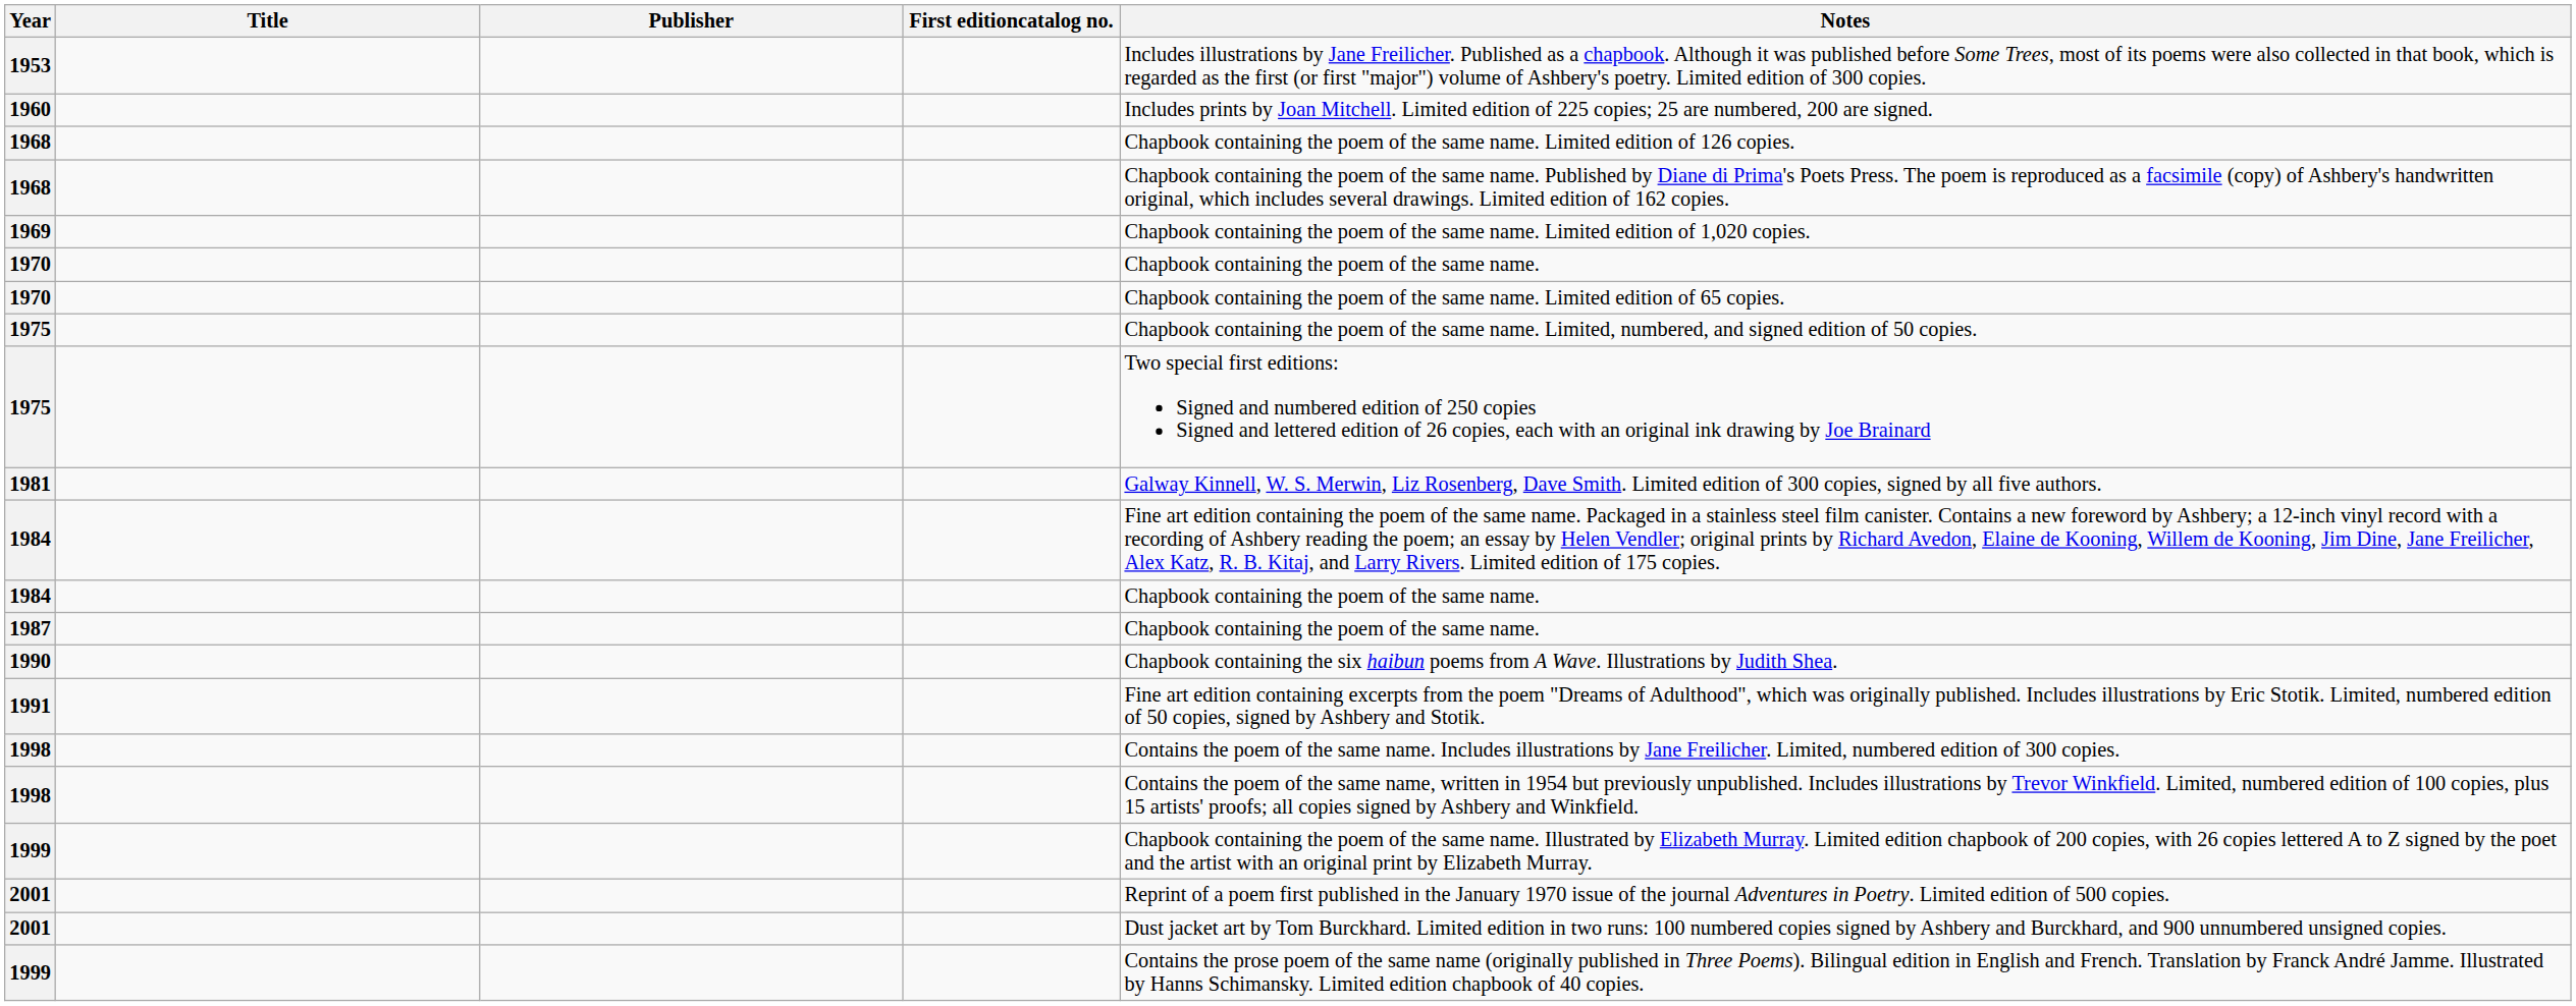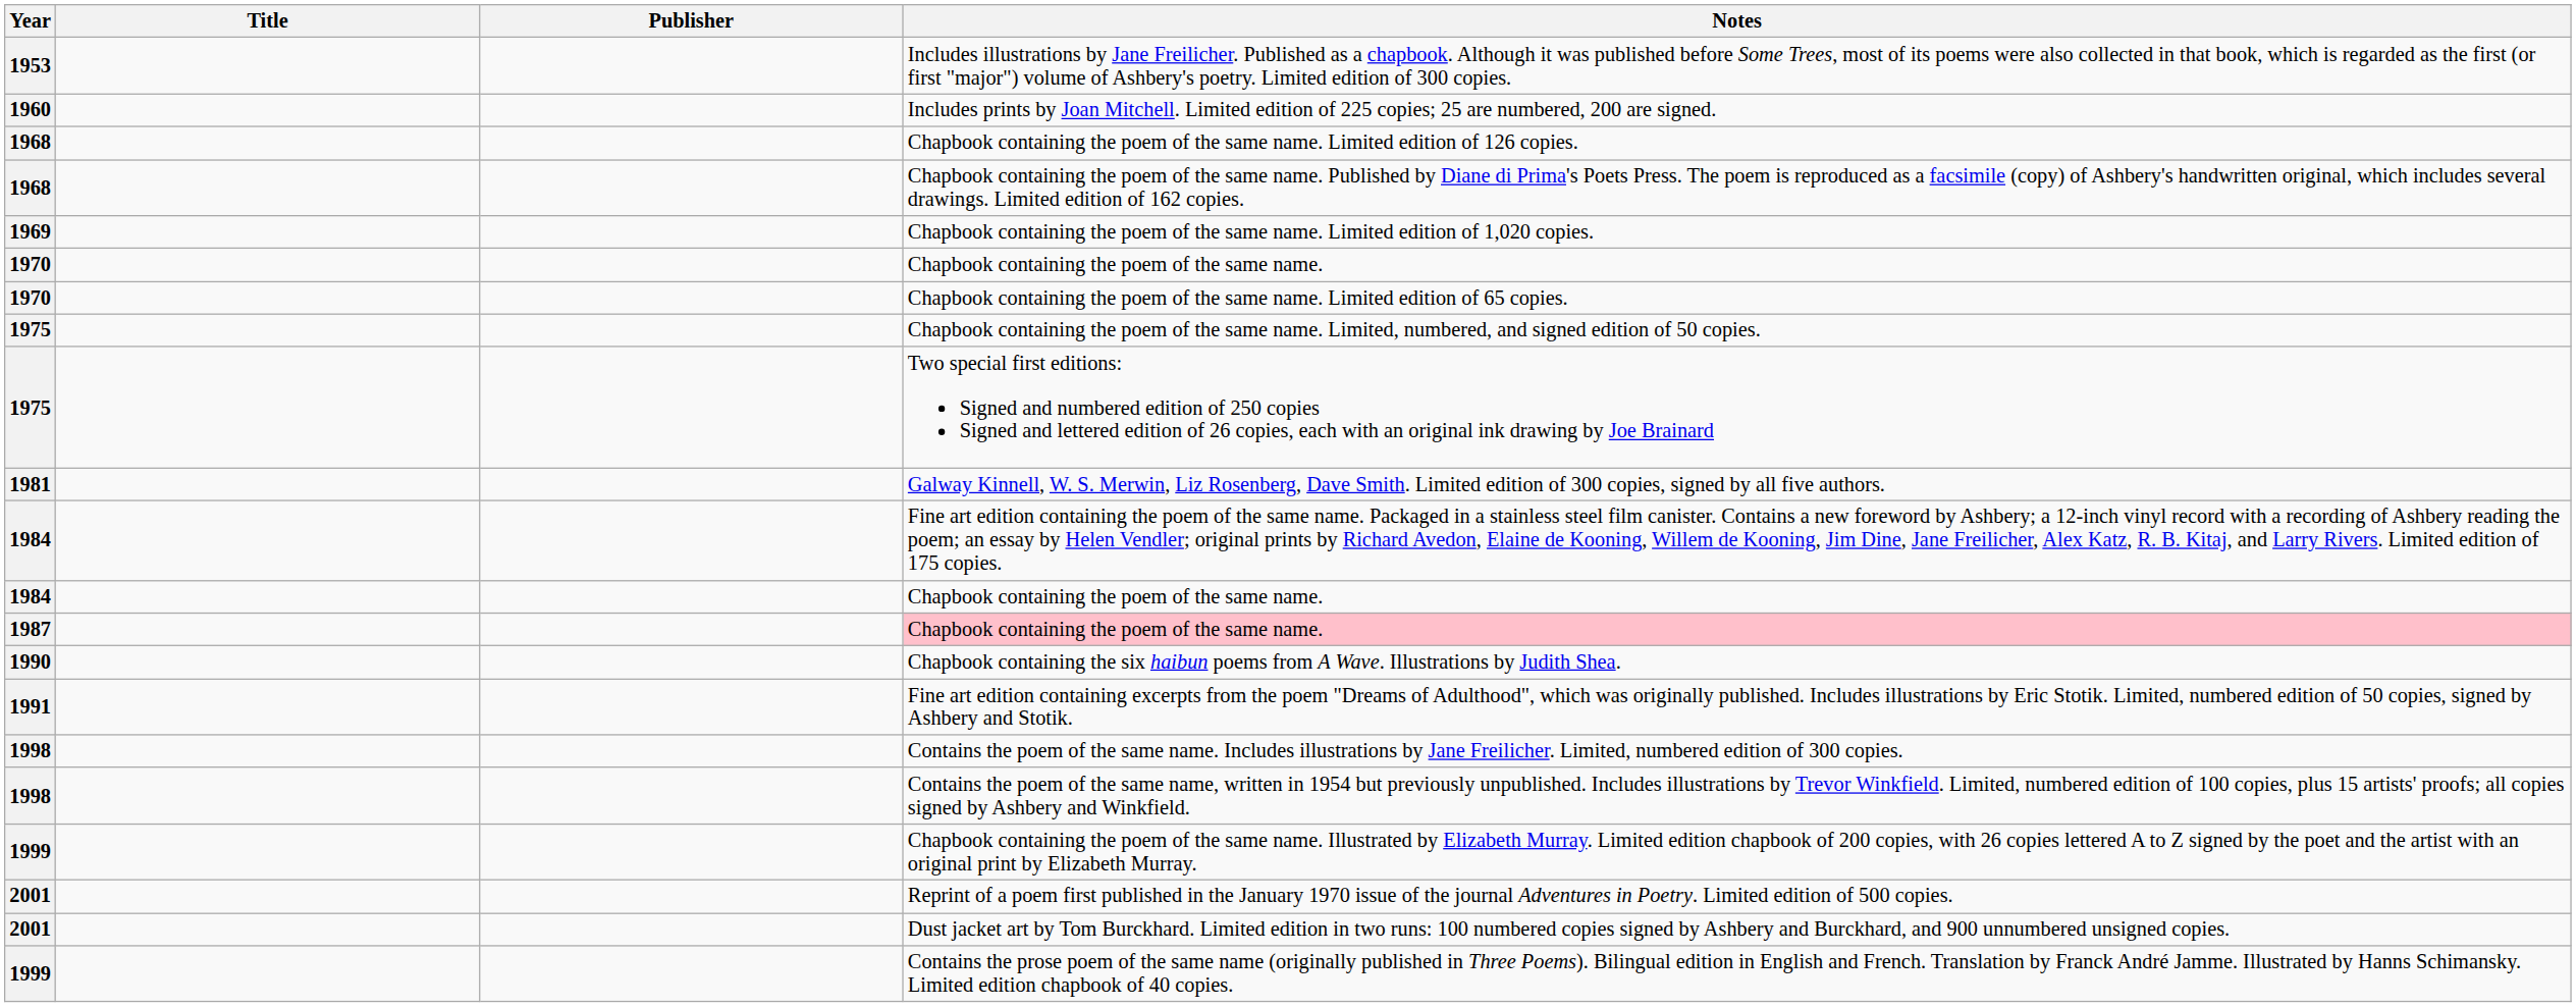 <table class="sortable wikitable" width="100%">
 <tr>
 <th style="width: 2em">Year</th>
 <th style="width: 20em">Title</th>
 <th style="width: 20em">Publisher</th>
-<th style="width: 10em">First editioncatalog no.</th>
 <th class="unsortable">Notes</th>
 </tr>
 <tr>
 <th scope="row" style="text-align: center;">1953</th>
 <td></td>
 <td></td>
-<td style="text-align: center"></td>
 <td>Includes illustrations by <a href='#'>Jane Freilicher</a>. Published as a <a href='#'>chapbook</a>. Although it was published before <em>Some Trees</em>, most of its poems were also collected in that book, which is regarded as the first (or first "major") volume of Ashbery's poetry. Limited edition of 300 copies.</td>
 </tr>
 <tr>
 <th scope="row" style="text-align: center;">1960</th>
 <td></td>
 <td></td>
-<td style="text-align: center"></td>
 <td>Includes prints by <a href='#'>Joan Mitchell</a>. Limited edition of 225 copies; 25 are numbered, 200 are signed.</td>
 </tr>
 <tr>
 <th scope="row" style="text-align: center;">1968</th>
-<td></td>
 <td></td>
 <td></td>
 <td>Chapbook containing the poem of the same name. Limited edition of 126 copies.</td>
 </tr>
 <tr>
 <th scope="row" style="text-align: center;">1968</th>
 <td></td>
 <td></td>
-<td></td>
 <td>Chapbook containing the poem of the same name. Published by <a href='#'>Diane di Prima</a>'s Poets Press. The poem is reproduced as a <a href='#'>facsimile</a> (copy) of Ashbery's handwritten original, which includes several drawings. Limited edition of 162 copies.</td>
 </tr>
 <tr>
 <th scope="row" style="text-align: center;">1969</th>
-<td></td>
 <td></td>
 <td></td>
 <td>Chapbook containing the poem of the same name. Limited edition of 1,020 copies.</td>
 </tr>
 <tr>
 <th scope="row" style="text-align: center;">1970</th>
 <td></td>
 <td></td>
-<td></td>
 <td>Chapbook containing the poem of the same name.</td>
 </tr>
 <tr>
 <th scope="row" style="text-align: center;">1970</th>
-<td></td>
 <td></td>
 <td></td>
 <td>Chapbook containing the poem of the same name. Limited edition of 65 copies.</td>
 </tr>
 <tr>
 <th scope="row" style="text-align: center;">1975</th>
 <td></td>
 <td></td>
-<td></td>
 <td>Chapbook containing the poem of the same name. Limited, numbered, and signed edition of 50 copies.</td>
 </tr>
 <tr>
 <th scope="row" style="text-align: center;">1975</th>
 <td></td>
 <td></td>
-<td style="text-align: center"></td>
 <td>Two special first editions:<br><ul><li>Signed and numbered edition of 250 copies</li><li>Signed and lettered edition of 26 copies, each with an original ink drawing by <a href='#'>Joe Brainard</a></li></ul></td>
 </tr>
 <tr>
 <th scope="row" style="text-align: center;">1981</th>
 <td></td>
 <td></td>
-<td style="text-align: center"></td>
 <td><a href='#'>Galway Kinnell</a>, <a href='#'>W. S. Merwin</a>, <a href='#'>Liz Rosenberg</a>, <a href='#'>Dave Smith</a>. Limited edition of 300 copies, signed by all five authors.</td>
 </tr>
 <tr>
 <th scope="row" style="text-align: center;">1984</th>
-<td></td>
 <td></td>
 <td></td>
 <td>Fine art edition containing the poem of the same name. Packaged in a stainless steel film canister. Contains a new foreword by Ashbery; a 12-inch vinyl record with a recording of Ashbery reading the poem; an essay by <a href='#'>Helen Vendler</a>; original prints by <a href='#'>Richard Avedon</a>, <a href='#'>Elaine de Kooning</a>, <a href='#'>Willem de Kooning</a>, <a href='#'>Jim Dine</a>, <a href='#'>Jane Freilicher</a>, <a href='#'>Alex Katz</a>, <a href='#'>R. B. Kitaj</a>, and <a href='#'>Larry Rivers</a>. Limited edition of 175 copies.</td>
 </tr>
 <tr>
 <th scope="row" style="text-align: center;">1984</th>
 <td></td>
 <td></td>
-<td></td>
 <td>Chapbook containing the poem of the same name.</td>
 </tr>
 <tr>
 <th scope="row" style="text-align: center;">1987</th>
 <td></td>
 <td></td>
-<td></td>
-<td>Chapbook containing the poem of the same name.</td>
+<td style="background: pink;">Chapbook containing the poem of the same name.</td>
 </tr>
 <tr>
 <th scope="row" style="text-align: center;">1990</th>
-<td></td>
 <td></td>
 <td></td>
 <td>Chapbook containing the six <em><a href='#'>haibun</a></em> poems from <em>A Wave</em>. Illustrations by <a href='#'>Judith Shea</a>.</td>
 </tr>
 <tr>
 <th scope="row" style="text-align: center;">1991</th>
 <td></td>
 <td></td>
-<td></td>
 <td>Fine art edition containing excerpts from the poem "Dreams of Adulthood", which was originally published. Includes illustrations by Eric Stotik. Limited, numbered edition of 50 copies, signed by Ashbery and Stotik.</td>
 </tr>
 <tr>
 <th scope="row" style="text-align: center;">1998</th>
-<td></td>
 <td></td>
 <td></td>
 <td>Contains the poem of the same name. Includes illustrations by <a href='#'>Jane Freilicher</a>. Limited, numbered edition of 300 copies.</td>
 </tr>
 <tr>
 <th scope="row" style="text-align: center;">1998</th>
 <td></td>
 <td></td>
-<td></td>
 <td>Contains the poem of the same name, written in 1954 but previously unpublished. Includes illustrations by <a href='#'>Trevor Winkfield</a>. Limited, numbered edition of 100 copies, plus 15 artists' proofs; all copies signed by Ashbery and Winkfield.</td>
 </tr>
 <tr>
 <th scope="row" style="text-align: center;">1999</th>
 <td></td>
 <td></td>
-<td style="text-align: center"></td>
 <td>Chapbook containing the poem of the same name. Illustrated by <a href='#'>Elizabeth Murray</a>. Limited edition chapbook of 200 copies, with 26 copies lettered A to Z signed by the poet and the artist with an original print by Elizabeth Murray.</td>
 </tr>
 <tr>
 <th scope="row" style="text-align: center">2001</th>
 <td></td>
 <td></td>
-<td style="text-align: center"></td>
 <td>Reprint of a poem first published in the January 1970 issue of the journal <em>Adventures in Poetry</em>. Limited edition of 500 copies.</td>
 </tr>
 <tr>
 <th scope="row" style="text-align: center">2001</th>
 <td></td>
 <td></td>
-<td style="text-align: center"></td>
 <td>Dust jacket art by Tom Burckhard. Limited edition in two runs: 100 numbered copies signed by Ashbery and Burckhard, and 900 unnumbered unsigned copies.</td>
 </tr>
 <tr>
 <th scope="row" style="text-align: center;">1999</th>
 <td></td>
 <td></td>
-<td></td>
 <td>Contains the prose poem of the same name (originally published in <em>Three Poems</em>). Bilingual edition in English and French. Translation by Franck André Jamme. Illustrated by Hanns Schimansky. Limited edition chapbook of 40 copies.</td>
 </tr>
 </table>
